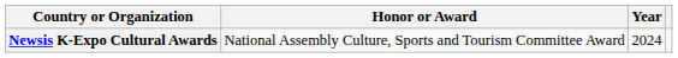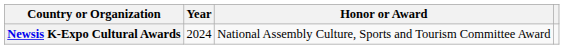 <table class="wikitable plainrowheaders sortable">
 <tr>
 <th scope="col">Country or Organization</th>
+<th scope="col">Year</th>
 <th scope="col">Honor or Award</th>
-<th scope="col">Year</th>
 <th scope="col" class="unsortable"></th>
 </tr>
 <tr>
 <th scope="row"><a href='#'>Newsis</a> K-Expo Cultural Awards</th>
+<td style="text-align:center">2024</td>
 <td>National Assembly Culture, Sports and Tourism Committee Award</td>
-<td style="text-align:center">2024</td>
 <td style="text-align:center"></td>
 </tr>
 </table>
